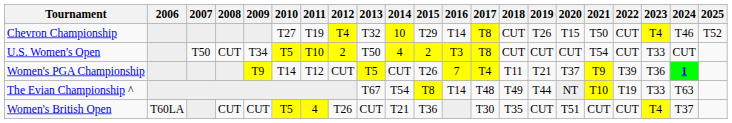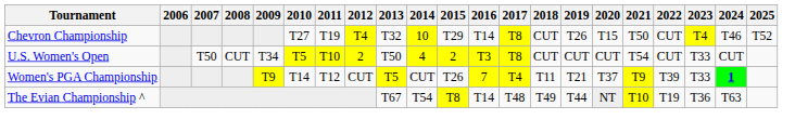 <table class="wikitable" style="font-size:95%;text-align:center;">
 <tr>
 <th>Tournament</th>
 <th>2006</th>
 <th>2007</th>
 <th>2008</th>
 <th>2009</th>
 <th>2010</th>
 <th>2011</th>
 <th>2012</th>
 <th>2013</th>
 <th>2014</th>
 <th>2015</th>
 <th>2016</th>
 <th>2017</th>
 <th>2018</th>
 <th>2019</th>
 <th>2020</th>
 <th>2021</th>
 <th>2022</th>
 <th>2023</th>
 <th>2024</th>
 <th>2025</th>
 </tr>
 <tr>
 <td align=left><a href='#'>Chevron Championship</a></td>
 <td style="background:#eeeeee;"></td>
 <td style="background:#eeeeee;"></td>
 <td style="background:#eeeeee;"></td>
 <td style="background:#eeeeee;"></td>
 <td>T27</td>
 <td>T19</td>
 <td style="background:yellow;">T4</td>
 <td>T32</td>
 <td style="background:yellow;">10</td>
 <td>T29</td>
 <td>T14</td>
 <td style="background:yellow;">T8</td>
 <td>CUT</td>
 <td>T26</td>
 <td>T15</td>
 <td>T50</td>
 <td>CUT</td>
 <td style="background:yellow;">T4</td>
 <td>T46</td>
 <td>T52</td>
 </tr>
 <tr>
 <td align=left><a href='#'>U.S. Women's Open</a></td>
 <td style="background:#eeeeee;"></td>
 <td>T50</td>
 <td>CUT</td>
 <td>T34</td>
 <td style="background:yellow;">T5</td>
 <td style="background:yellow;">T10</td>
 <td style="background:yellow;">2</td>
 <td>T50</td>
 <td style="background:yellow;">4</td>
 <td style="background:yellow;">2</td>
 <td style="background:yellow;">T3</td>
 <td style="background:yellow;">T8</td>
 <td>CUT</td>
 <td>CUT</td>
 <td>CUT</td>
 <td>T54</td>
 <td>CUT</td>
 <td>T33</td>
 <td>CUT</td>
 <td></td>
 </tr>
 <tr>
 <td align=left><a href='#'>Women's PGA Championship</a></td>
 <td style="background:#eeeeee;"></td>
 <td style="background:#eeeeee;"></td>
 <td style="background:#eeeeee;"></td>
 <td style="background:yellow;">T9</td>
 <td>T14</td>
 <td>T12</td>
 <td>CUT</td>
 <td style="background:yellow;">T5</td>
 <td>CUT</td>
 <td>T26</td>
 <td style="background:yellow;">7</td>
 <td style="background:yellow;">T4</td>
 <td>T11</td>
 <td>T21</td>
 <td>T37</td>
 <td style="background:yellow;">T9</td>
 <td>T39</td>
-<td>T36</td>
+<td>T33</td>
 <td style="background:lime;"><strong><a href='#'>1</a></strong></td>
 <td></td>
 </tr>
 <tr>
 <td align=left><a href='#'>The Evian Championship</a> ^</td>
 <td style="background:#eeeeee;" colspan=7></td>
 <td>T67</td>
 <td>T54</td>
 <td style="background:yellow;">T8</td>
 <td>T14</td>
 <td>T48</td>
 <td>T49</td>
 <td>T44</td>
 <td style="background:#eeeeee;">NT</td>
 <td style="background:yellow;">T10</td>
 <td>T19</td>
-<td>T33</td>
+<td>T36</td>
 <td>T63</td>
 <td></td>
 </tr>
-<tr>
-<td align=left><a href='#'>Women's British Open</a></td>
-<td>T60<span>LA</span></td>
-<td style="background:#eeeeee;"></td>
-<td>CUT</td>
-<td>CUT</td>
-<td style="background:yellow;">T5</td>
-<td style="background:yellow;">4</td>
-<td>T26</td>
-<td>CUT</td>
-<td>T21</td>
-<td>T36</td>
-<td style="background:#eeeeee;"></td>
-<td>T30</td>
-<td>T35</td>
-<td>CUT</td>
-<td>T51</td>
-<td>CUT</td>
-<td>CUT</td>
-<td style="background:yellow;">T4</td>
-<td>T37</td>
-<td></td>
-</tr>
 </table>
